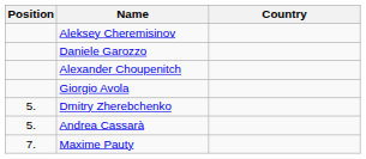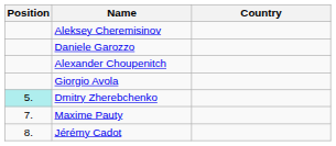 <table class="wikitable">
 <tr>
 <th width="20">Position</th>
 <th width="200">Name</th>
 <th width="200">Country</th>
 </tr>
 <tr>
 <td align="center"></td>
 <td><a href='#'>Aleksey Cheremisinov</a></td>
 <td></td>
 </tr>
 <tr>
 <td align="center"></td>
 <td><a href='#'>Daniele Garozzo</a></td>
 <td></td>
 </tr>
 <tr>
 <td align="center"></td>
 <td><a href='#'>Alexander Choupenitch</a></td>
 <td></td>
 </tr>
 <tr>
 <td align="center"></td>
 <td><a href='#'>Giorgio Avola</a></td>
 <td></td>
 </tr>
 <tr>
-<td align="center">5.</td>
+<td align="center" style="background: paleturquoise;">5.</td>
 <td><a href='#'>Dmitry Zherebchenko</a></td>
-<td></td>
-</tr>
-<tr>
-<td align="center">5.</td>
-<td><a href='#'>Andrea Cassarà</a></td>
 <td></td>
 </tr>
 <tr>
 <td align="center">7.</td>
 <td><a href='#'>Maxime Pauty</a></td>
 <td></td>
 </tr>
+<tr>
+<td align="center">8.</td>
+<td><a href='#'>Jérémy Cadot</a></td>
+<td></td>
+</tr>
 </table>
